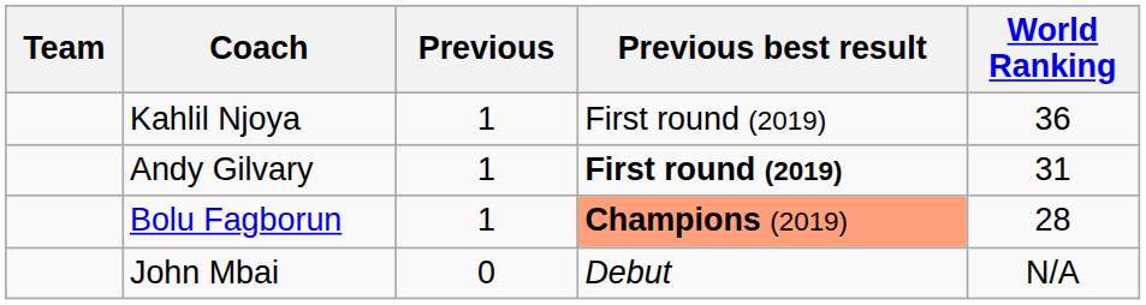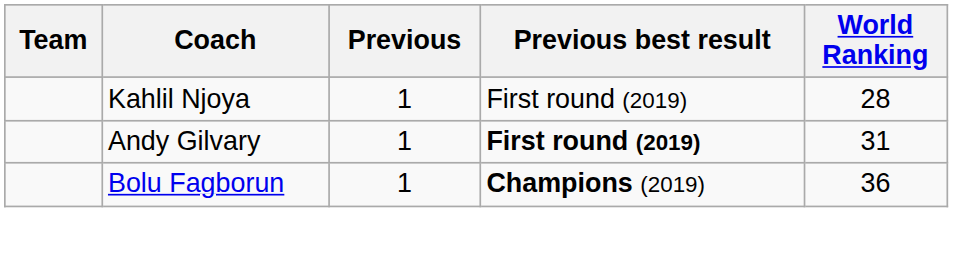 <table class="wikitable plainrowheaders" style="width:90%;">
 <tr>
 <th scope="col">Team</th>
 <th scope="col">Coach</th>
 <th scope="col">Previous<br> </th>
 <th scope="col">Previous best result</th>
 <th scope="col"><a href='#'>World<br>Ranking</a></th>
 </tr>
 <tr>
 <td></td>
 <td> Kahlil Njoya</td>
 <td style="text-align:center;">1</td>
 <td>First round <small>(2019)</small></td>
-<td style="text-align:center;">36</td>
+<td style="text-align:center;">28</td>
 </tr>
 <tr>
 <td></td>
 <td> Andy Gilvary</td>
 <td style="text-align:center;">1</td>
 <td><strong>First round <small>(2019)</small></strong></td>
 <td style="text-align:center;">31</td>
 </tr>
 <tr>
 <td></td>
 <td> <a href='#'>Bolu Fagborun</a></td>
 <td style="text-align:center;">1</td>
-<td style="background: lightsalmon;"><strong>Champions</strong> <small>(2019)</small></td>
-<td style="text-align:center;">28</td>
-</tr>
-<tr>
-<td></td>
-<td> John Mbai</td>
-<td style="text-align:center;">0</td>
-<td><em>Debut</em></td>
-<td style="text-align:center;">N/A</td>
+<td><strong>Champions</strong> <small>(2019)</small></td>
+<td style="text-align:center;">36</td>
 </tr>
 </table>
